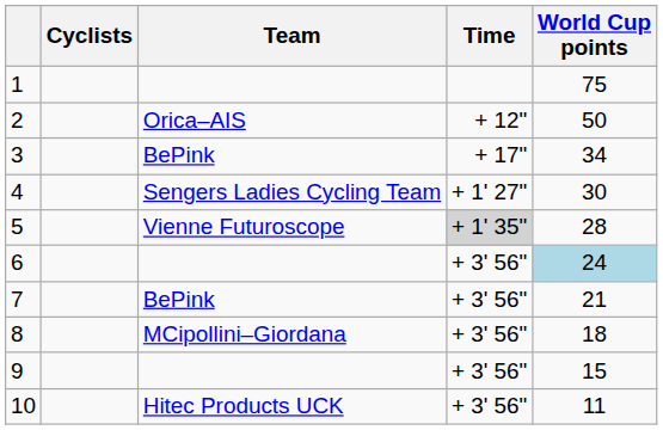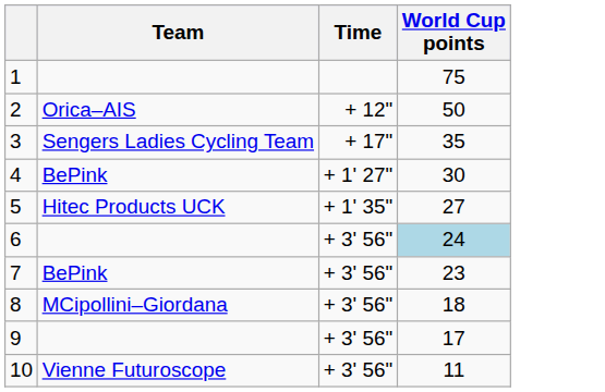 <table class="wikitable">
 <tr style="background:#ccccff;">
 <th></th>
-<th>Cyclists</th>
 <th>Team</th>
 <th>Time</th>
 <th><a href='#'>World Cup</a><br>points</th>
 </tr>
 <tr>
 <td>1</td>
 <td></td>
-<td></td>
 <td align="right"></td>
 <td align="center">75</td>
 </tr>
 <tr>
 <td>2</td>
-<td></td>
 <td><a href='#'>Orica–AIS</a></td>
 <td align="right">+ 12"</td>
 <td align="center">50</td>
 </tr>
 <tr>
 <td>3</td>
-<td></td>
-<td><a href='#'>BePink</a></td>
+<td><a href='#'>Sengers Ladies Cycling Team</a></td>
 <td align="right">+ 17"</td>
-<td align="center">34</td>
+<td align="center">35</td>
 </tr>
 <tr>
 <td>4</td>
-<td></td>
-<td><a href='#'>Sengers Ladies Cycling Team</a></td>
+<td><a href='#'>BePink</a></td>
 <td align="right">+ 1' 27"</td>
 <td align="center">30</td>
 </tr>
 <tr>
 <td>5</td>
-<td></td>
-<td><a href='#'>Vienne Futuroscope</a></td>
-<td align="right" style="background: lightgrey;">+ 1' 35"</td>
-<td align="center">28</td>
+<td><a href='#'>Hitec Products UCK</a></td>
+<td align="right">+ 1' 35"</td>
+<td align="center">27</td>
 </tr>
 <tr>
 <td>6</td>
-<td></td>
 <td></td>
 <td align="right">+ 3' 56"</td>
 <td align="center" style="background: lightblue;">24</td>
 </tr>
 <tr>
 <td>7</td>
-<td></td>
 <td><a href='#'>BePink</a></td>
 <td align="right">+ 3' 56"</td>
-<td align="center">21</td>
+<td align="center">23</td>
 </tr>
 <tr>
 <td>8</td>
-<td></td>
 <td><a href='#'>MCipollini–Giordana</a></td>
 <td align="right">+ 3' 56"</td>
 <td align="center">18</td>
 </tr>
 <tr>
 <td>9</td>
 <td></td>
-<td></td>
 <td align="right">+ 3' 56"</td>
-<td align="center">15</td>
+<td align="center">17</td>
 </tr>
 <tr>
 <td>10</td>
-<td></td>
-<td><a href='#'>Hitec Products UCK</a></td>
+<td><a href='#'>Vienne Futuroscope</a></td>
 <td align="right">+ 3' 56"</td>
 <td align="center">11</td>
 </tr>
 </table>
